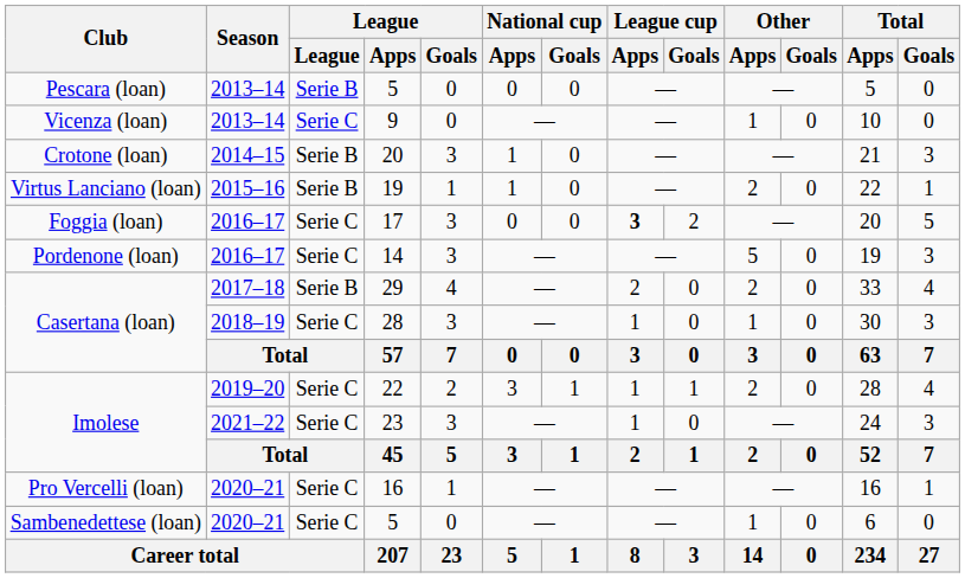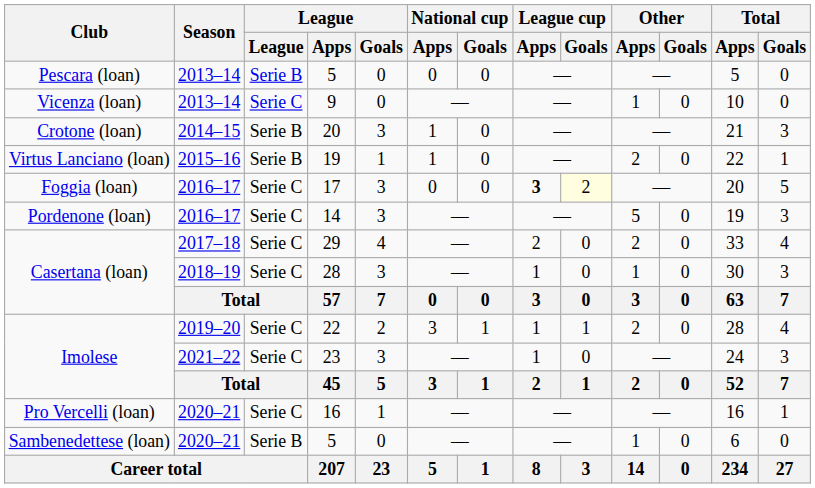 <table class="wikitable" style="text-align: center;">
 <tr>
 <th rowspan="2">Club</th>
 <th rowspan="2">Season</th>
 <th colspan="3">League</th>
 <th colspan="2">National cup</th>
 <th colspan="2">League cup</th>
 <th colspan="2">Other</th>
 <th colspan="2">Total</th>
 </tr>
 <tr>
 <th>League</th>
 <th>Apps</th>
 <th>Goals</th>
 <th>Apps</th>
 <th>Goals</th>
 <th>Apps</th>
 <th>Goals</th>
 <th>Apps</th>
 <th>Goals</th>
 <th>Apps</th>
 <th>Goals</th>
 </tr>
 <tr>
 <td><a href='#'>Pescara</a> (loan)</td>
 <td><a href='#'>2013–14</a></td>
 <td><a href='#'>Serie B</a></td>
 <td>5</td>
 <td>0</td>
 <td>0</td>
 <td>0</td>
 <td colspan="2">—</td>
 <td colspan="2">—</td>
 <td>5</td>
 <td>0</td>
 </tr>
 <tr>
 <td><a href='#'>Vicenza</a> (loan)</td>
 <td><a href='#'>2013–14</a></td>
 <td><a href='#'>Serie C</a></td>
 <td>9</td>
 <td>0</td>
 <td colspan="2">—</td>
 <td colspan="2">—</td>
 <td>1</td>
 <td>0</td>
 <td>10</td>
 <td>0</td>
 </tr>
 <tr>
 <td><a href='#'>Crotone</a> (loan)</td>
 <td><a href='#'>2014–15</a></td>
 <td>Serie B</td>
 <td>20</td>
 <td>3</td>
 <td>1</td>
 <td>0</td>
 <td colspan="2">—</td>
 <td colspan="2">—</td>
 <td>21</td>
 <td>3</td>
 </tr>
 <tr>
 <td><a href='#'>Virtus Lanciano</a> (loan)</td>
 <td><a href='#'>2015–16</a></td>
 <td>Serie B</td>
 <td>19</td>
 <td>1</td>
 <td>1</td>
 <td>0</td>
 <td colspan="2">—</td>
 <td>2</td>
 <td>0</td>
 <td>22</td>
 <td>1</td>
 </tr>
 <tr>
 <td><a href='#'>Foggia</a> (loan)</td>
 <td><a href='#'>2016–17</a></td>
 <td>Serie C</td>
 <td>17</td>
 <td>3</td>
 <td>0</td>
 <td>0</td>
 <td><strong>3</strong></td>
-<td>2</td>
+<td style="background: lightyellow;">2</td>
 <td colspan="2">—</td>
 <td>20</td>
 <td>5</td>
 </tr>
 <tr>
 <td><a href='#'>Pordenone</a> (loan)</td>
 <td><a href='#'>2016–17</a></td>
 <td>Serie C</td>
 <td>14</td>
 <td>3</td>
 <td colspan="2">—</td>
 <td colspan="2">—</td>
 <td>5</td>
 <td>0</td>
 <td>19</td>
 <td>3</td>
 </tr>
 <tr>
 <td rowspan="3"><a href='#'>Casertana</a> (loan)</td>
 <td><a href='#'>2017–18</a></td>
-<td>Serie B</td>
+<td>Serie C</td>
 <td>29</td>
 <td>4</td>
 <td colspan="2">—</td>
 <td>2</td>
 <td>0</td>
 <td>2</td>
 <td>0</td>
 <td>33</td>
 <td>4</td>
 </tr>
 <tr>
 <td><a href='#'>2018–19</a></td>
 <td>Serie C</td>
 <td>28</td>
 <td>3</td>
 <td colspan="2">—</td>
 <td>1</td>
 <td>0</td>
 <td>1</td>
 <td>0</td>
 <td>30</td>
 <td>3</td>
 </tr>
 <tr>
 <th colspan="2">Total</th>
 <th>57</th>
 <th>7</th>
 <th>0</th>
 <th>0</th>
 <th>3</th>
 <th>0</th>
 <th>3</th>
 <th>0</th>
 <th>63</th>
 <th>7</th>
 </tr>
 <tr>
 <td rowspan="3"><a href='#'>Imolese</a></td>
 <td><a href='#'>2019–20</a></td>
 <td>Serie C</td>
 <td>22</td>
 <td>2</td>
 <td>3</td>
 <td>1</td>
 <td>1</td>
 <td>1</td>
 <td>2</td>
 <td>0</td>
 <td>28</td>
 <td>4</td>
 </tr>
 <tr>
 <td><a href='#'>2021–22</a></td>
 <td>Serie C</td>
 <td>23</td>
 <td>3</td>
 <td colspan="2">—</td>
 <td>1</td>
 <td>0</td>
 <td colspan="2">—</td>
 <td>24</td>
 <td>3</td>
 </tr>
 <tr>
 <th colspan="2">Total</th>
 <th>45</th>
 <th>5</th>
 <th>3</th>
 <th>1</th>
 <th>2</th>
 <th>1</th>
 <th>2</th>
 <th>0</th>
 <th>52</th>
 <th>7</th>
 </tr>
 <tr>
 <td><a href='#'>Pro Vercelli</a> (loan)</td>
 <td><a href='#'>2020–21</a></td>
 <td>Serie C</td>
 <td>16</td>
 <td>1</td>
 <td colspan="2">—</td>
 <td colspan="2">—</td>
 <td colspan="2">—</td>
 <td>16</td>
 <td>1</td>
 </tr>
 <tr>
 <td><a href='#'>Sambenedettese</a> (loan)</td>
 <td><a href='#'>2020–21</a></td>
-<td>Serie C</td>
+<td>Serie B</td>
 <td>5</td>
 <td>0</td>
 <td colspan="2">—</td>
 <td colspan="2">—</td>
 <td>1</td>
 <td>0</td>
 <td>6</td>
 <td>0</td>
 </tr>
 <tr>
 <th colspan="3">Career total</th>
 <th>207</th>
 <th>23</th>
 <th>5</th>
 <th>1</th>
 <th>8</th>
 <th>3</th>
 <th>14</th>
 <th>0</th>
 <th>234</th>
 <th>27</th>
 </tr>
 </table>
